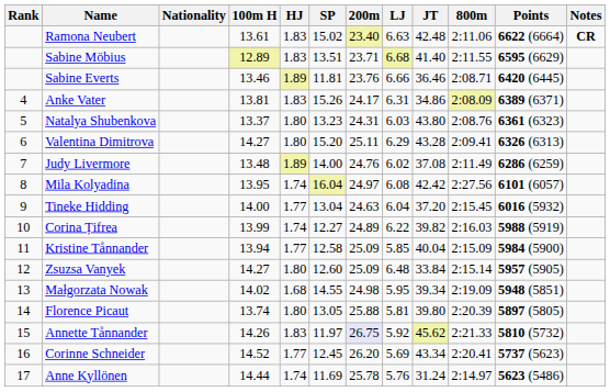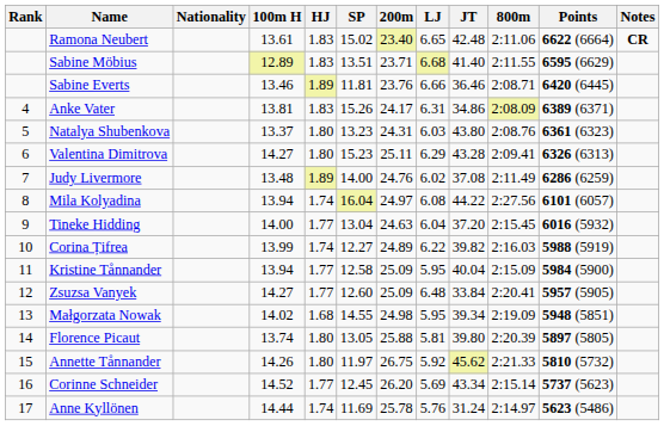 <table class="wikitable sortable" style="text-align:center">
 <tr>
 <th>Rank</th>
 <th>Name</th>
 <th>Nationality</th>
 <th>100m H</th>
 <th>HJ</th>
 <th>SP</th>
 <th>200m</th>
 <th>LJ</th>
 <th>JT</th>
 <th>800m</th>
 <th>Points</th>
 <th>Notes</th>
 </tr>
 <tr>
 <td></td>
 <td align=left><a href='#'>Ramona Neubert</a></td>
 <td align=left></td>
 <td>13.61</td>
 <td>1.83</td>
 <td>15.02</td>
 <td bgcolor=#F2F5A9>23.40</td>
-<td>6.63</td>
+<td>6.65</td>
 <td>42.48</td>
 <td>2:11.06</td>
 <td><strong>6622</strong> (6664)</td>
 <td><strong>CR</strong></td>
 </tr>
 <tr>
 <td></td>
 <td align=left><a href='#'>Sabine Möbius</a></td>
 <td align=left></td>
 <td bgcolor=#F2F5A9>12.89</td>
 <td>1.83</td>
 <td>13.51</td>
 <td>23.71</td>
 <td bgcolor=#F2F5A9>6.68</td>
 <td>41.40</td>
 <td>2:11.55</td>
 <td><strong>6595</strong> (6629)</td>
 <td></td>
 </tr>
 <tr>
 <td></td>
 <td align=left><a href='#'>Sabine Everts</a></td>
 <td align=left></td>
 <td>13.46</td>
 <td bgcolor=#F2F5A9>1.89</td>
 <td>11.81</td>
 <td>23.76</td>
 <td>6.66</td>
 <td>36.46</td>
 <td>2:08.71</td>
 <td><strong>6420</strong> (6445)</td>
 <td></td>
 </tr>
 <tr>
 <td>4</td>
 <td align=left><a href='#'>Anke Vater</a></td>
 <td align=left></td>
 <td>13.81</td>
 <td>1.83</td>
 <td>15.26</td>
 <td>24.17</td>
 <td>6.31</td>
 <td>34.86</td>
 <td bgcolor=#F2F5A9>2:08.09</td>
 <td><strong>6389</strong> (6371)</td>
 <td></td>
 </tr>
 <tr>
 <td>5</td>
 <td align=left><a href='#'>Natalya Shubenkova</a></td>
 <td align=left></td>
 <td>13.37</td>
 <td>1.80</td>
 <td>13.23</td>
 <td>24.31</td>
 <td>6.03</td>
 <td>43.80</td>
 <td>2:08.76</td>
 <td><strong>6361</strong> (6323)</td>
 <td></td>
 </tr>
 <tr>
 <td>6</td>
 <td align=left><a href='#'>Valentina Dimitrova</a></td>
 <td align=left></td>
 <td>14.27</td>
 <td>1.80</td>
-<td>15.20</td>
+<td>15.23</td>
 <td>25.11</td>
 <td>6.29</td>
 <td>43.28</td>
 <td>2:09.41</td>
 <td><strong>6326</strong> (6313)</td>
 <td></td>
 </tr>
 <tr>
 <td>7</td>
 <td align=left><a href='#'>Judy Livermore</a></td>
 <td align=left></td>
 <td>13.48</td>
 <td bgcolor=#F2F5A9>1.89</td>
 <td>14.00</td>
 <td>24.76</td>
 <td>6.02</td>
 <td>37.08</td>
 <td>2:11.49</td>
 <td><strong>6286</strong> (6259)</td>
 <td></td>
 </tr>
 <tr>
 <td>8</td>
 <td align=left><a href='#'>Mila Kolyadina</a></td>
 <td align=left></td>
-<td>13.95</td>
+<td>13.94</td>
 <td>1.74</td>
 <td bgcolor=#F2F5A9>16.04</td>
 <td>24.97</td>
 <td>6.08</td>
-<td>42.42</td>
+<td>44.22</td>
 <td>2:27.56</td>
 <td><strong>6101</strong> (6057)</td>
 <td></td>
 </tr>
 <tr>
 <td>9</td>
 <td align=left><a href='#'>Tineke Hidding</a></td>
 <td align=left></td>
 <td>14.00</td>
 <td>1.77</td>
 <td>13.04</td>
 <td>24.63</td>
 <td>6.04</td>
 <td>37.20</td>
 <td>2:15.45</td>
 <td><strong>6016</strong> (5932)</td>
 <td></td>
 </tr>
 <tr>
 <td>10</td>
 <td align=left><a href='#'>Corina Țifrea</a></td>
 <td align=left></td>
 <td>13.99</td>
 <td>1.74</td>
 <td>12.27</td>
 <td>24.89</td>
 <td>6.22</td>
 <td>39.82</td>
 <td>2:16.03</td>
 <td><strong>5988</strong> (5919)</td>
 <td></td>
 </tr>
 <tr>
 <td>11</td>
 <td align=left><a href='#'>Kristine Tånnander</a></td>
 <td align=left></td>
 <td>13.94</td>
 <td>1.77</td>
 <td>12.58</td>
 <td>25.09</td>
-<td>5.85</td>
+<td>5.95</td>
 <td>40.04</td>
 <td>2:15.09</td>
 <td><strong>5984</strong> (5900)</td>
 <td></td>
 </tr>
 <tr>
 <td>12</td>
 <td align=left><a href='#'>Zsuzsa Vanyek</a></td>
 <td align=left></td>
 <td>14.27</td>
-<td>1.80</td>
+<td>1.77</td>
 <td>12.60</td>
 <td>25.09</td>
 <td>6.48</td>
 <td>33.84</td>
-<td>2:15.14</td>
+<td>2:20.41</td>
 <td><strong>5957</strong> (5905)</td>
 <td></td>
 </tr>
 <tr>
 <td>13</td>
 <td align=left><a href='#'>Małgorzata Nowak</a></td>
 <td align=left></td>
 <td>14.02</td>
 <td>1.68</td>
 <td>14.55</td>
 <td>24.98</td>
 <td>5.95</td>
 <td>39.34</td>
 <td>2:19.09</td>
 <td><strong>5948</strong> (5851)</td>
 <td></td>
 </tr>
 <tr>
 <td>14</td>
 <td align=left><a href='#'>Florence Picaut</a></td>
 <td align=left></td>
 <td>13.74</td>
 <td>1.80</td>
 <td>13.05</td>
 <td>25.88</td>
 <td>5.81</td>
 <td>39.80</td>
 <td>2:20.39</td>
 <td><strong>5897</strong> (5805)</td>
 <td></td>
 </tr>
 <tr>
 <td>15</td>
 <td align=left><a href='#'>Annette Tånnander</a></td>
 <td align=left></td>
 <td>14.26</td>
-<td>1.83</td>
+<td>1.80</td>
 <td>11.97</td>
-<td style="background: lavender;">26.75</td>
+<td>26.75</td>
 <td>5.92</td>
 <td bgcolor=#F2F5A9>45.62</td>
 <td>2:21.33</td>
 <td><strong>5810</strong> (5732)</td>
 <td></td>
 </tr>
 <tr>
 <td>16</td>
 <td align=left><a href='#'>Corinne Schneider</a></td>
 <td align=left></td>
 <td>14.52</td>
 <td>1.77</td>
 <td>12.45</td>
 <td>26.20</td>
 <td>5.69</td>
 <td>43.34</td>
-<td>2:20.41</td>
+<td>2:15.14</td>
 <td><strong>5737</strong> (5623)</td>
 <td></td>
 </tr>
 <tr>
 <td>17</td>
 <td align=left><a href='#'>Anne Kyllönen</a></td>
 <td align=left></td>
 <td>14.44</td>
 <td>1.74</td>
 <td>11.69</td>
 <td>25.78</td>
 <td>5.76</td>
 <td>31.24</td>
 <td>2:14.97</td>
 <td><strong>5623</strong> (5486)</td>
 <td></td>
 </tr>
 </table>
